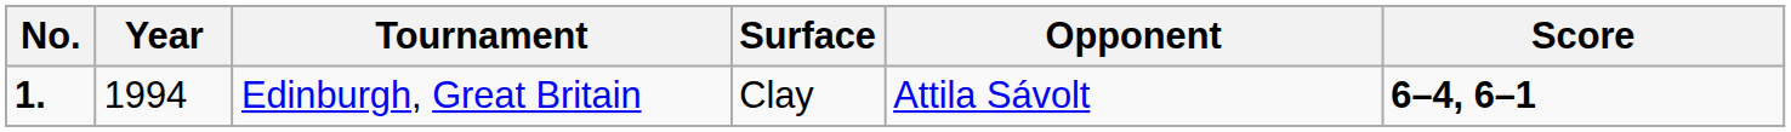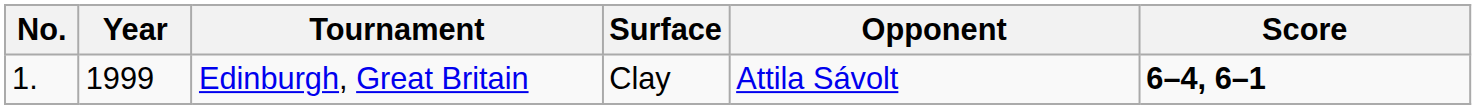 <table class="sortable wikitable" style=font-size:97%>
 <tr>
 <th width=30>No.</th>
 <th width=50>Year</th>
 <th width=200>Tournament</th>
 <th width=50>Surface</th>
 <th width=200>Opponent</th>
 <th width=160>Score</th>
 </tr>
 <tr>
-<td><strong>1.</strong></td>
-<td>1994</td>
+<td>1.</td>
+<td>1999</td>
 <td><a href='#'>Edinburgh</a>, <a href='#'>Great Britain</a></td>
 <td>Clay</td>
 <td> <a href='#'>Attila Sávolt</a></td>
 <td><strong>6–4, 6–1</strong></td>
 </tr>
 </table>
